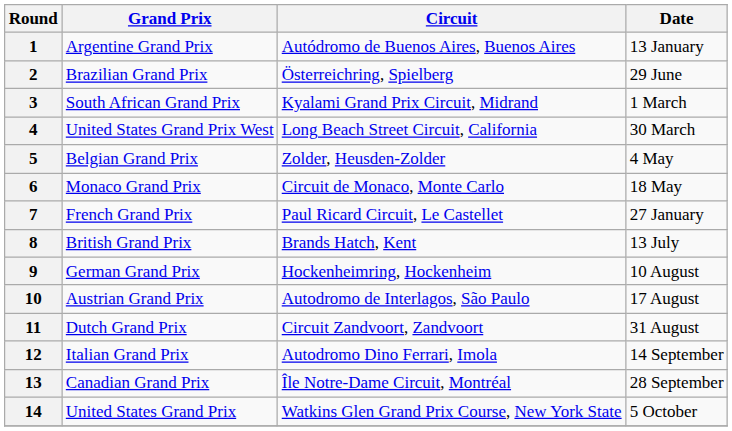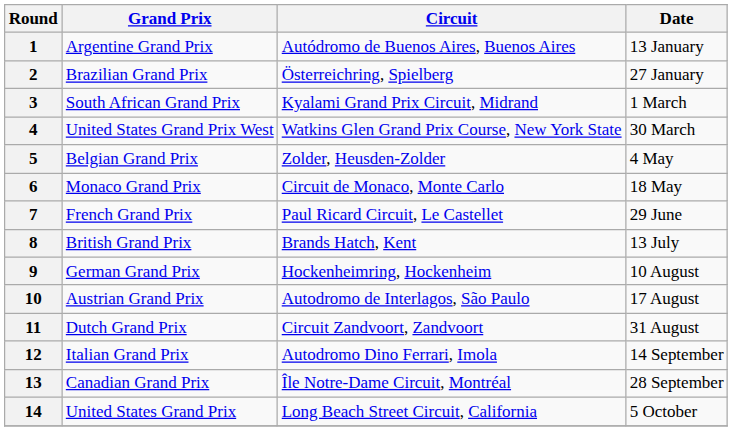 <table class="wikitable" style="font-size: 85%;">
 <tr>
 <th>Round</th>
 <th><a href='#'>Grand Prix</a></th>
 <th><a href='#'>Circuit</a></th>
 <th>Date</th>
 </tr>
 <tr>
 <th>1</th>
 <td><a href='#'>Argentine Grand Prix</a></td>
 <td> <a href='#'>Autódromo de Buenos Aires</a>, <a href='#'>Buenos Aires</a></td>
 <td>13 January</td>
 </tr>
 <tr>
 <th>2</th>
 <td><a href='#'>Brazilian Grand Prix</a></td>
 <td> <a href='#'>Österreichring</a>, <a href='#'>Spielberg</a></td>
-<td>29 June</td>
+<td>27 January</td>
 </tr>
 <tr>
 <th>3</th>
 <td><a href='#'>South African Grand Prix</a></td>
 <td> <a href='#'>Kyalami Grand Prix Circuit</a>, <a href='#'>Midrand</a></td>
 <td>1 March</td>
 </tr>
 <tr>
 <th>4</th>
 <td><a href='#'>United States Grand Prix West</a></td>
-<td> <a href='#'>Long Beach Street Circuit</a>, <a href='#'>California</a></td>
+<td> <a href='#'>Watkins Glen Grand Prix Course</a>, <a href='#'>New York State</a></td>
 <td>30 March</td>
 </tr>
 <tr>
 <th>5</th>
 <td><a href='#'>Belgian Grand Prix</a></td>
 <td> <a href='#'>Zolder</a>, <a href='#'>Heusden-Zolder</a></td>
 <td>4 May</td>
 </tr>
 <tr>
 <th>6</th>
 <td><a href='#'>Monaco Grand Prix</a></td>
 <td> <a href='#'>Circuit de Monaco</a>, <a href='#'>Monte Carlo</a></td>
 <td>18 May</td>
 </tr>
 <tr>
 <th>7</th>
 <td><a href='#'>French Grand Prix</a></td>
 <td> <a href='#'>Paul Ricard Circuit</a>, <a href='#'>Le Castellet</a></td>
-<td>27 January</td>
+<td>29 June</td>
 </tr>
 <tr>
 <th>8</th>
 <td><a href='#'>British Grand Prix</a></td>
 <td> <a href='#'>Brands Hatch</a>, <a href='#'>Kent</a></td>
 <td>13 July</td>
 </tr>
 <tr>
 <th>9</th>
 <td><a href='#'>German Grand Prix</a></td>
 <td> <a href='#'>Hockenheimring</a>, <a href='#'>Hockenheim</a></td>
 <td>10 August</td>
 </tr>
 <tr>
 <th>10</th>
 <td><a href='#'>Austrian Grand Prix</a></td>
 <td> <a href='#'>Autodromo de Interlagos</a>, <a href='#'>São Paulo</a></td>
 <td>17 August</td>
 </tr>
 <tr>
 <th>11</th>
 <td><a href='#'>Dutch Grand Prix</a></td>
 <td> <a href='#'>Circuit Zandvoort</a>, <a href='#'>Zandvoort</a></td>
 <td>31 August</td>
 </tr>
 <tr>
 <th>12</th>
 <td><a href='#'>Italian Grand Prix</a></td>
 <td> <a href='#'>Autodromo Dino Ferrari</a>, <a href='#'>Imola</a></td>
 <td>14 September</td>
 </tr>
 <tr>
 <th>13</th>
 <td><a href='#'>Canadian Grand Prix</a></td>
 <td> <a href='#'>Île Notre-Dame Circuit</a>, <a href='#'>Montréal</a></td>
 <td>28 September</td>
 </tr>
 <tr>
 <th>14</th>
 <td><a href='#'>United States Grand Prix</a></td>
-<td> <a href='#'>Watkins Glen Grand Prix Course</a>, <a href='#'>New York State</a></td>
+<td> <a href='#'>Long Beach Street Circuit</a>, <a href='#'>California</a></td>
 <td>5 October</td>
 </tr>
 <tr>
 </tr>
 </table>
